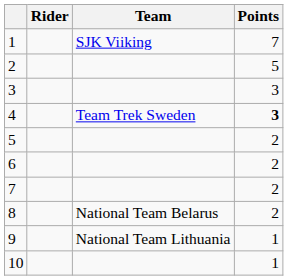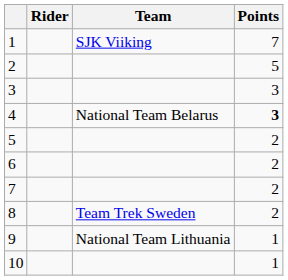 <table class="wikitable">
 <tr>
 <th></th>
 <th>Rider</th>
 <th>Team</th>
 <th>Points</th>
 </tr>
 <tr>
 <td>1</td>
 <td> </td>
 <td><a href='#'>SJK Viiking</a></td>
 <td align=right>7</td>
 </tr>
 <tr>
 <td>2</td>
 <td></td>
 <td></td>
 <td align="right">5</td>
 </tr>
 <tr>
 <td>3</td>
 <td></td>
 <td></td>
 <td align="right">3</td>
 </tr>
 <tr>
 <td>4</td>
 <td></td>
-<td><a href='#'>Team Trek Sweden</a></td>
+<td>National Team Belarus</td>
 <td align="right"><strong>3</strong></td>
 </tr>
 <tr>
 <td>5</td>
 <td></td>
 <td></td>
 <td align="right">2</td>
 </tr>
 <tr>
 <td>6</td>
 <td></td>
 <td></td>
 <td align="right">2</td>
 </tr>
 <tr>
 <td>7</td>
 <td></td>
 <td></td>
 <td align=right>2</td>
 </tr>
 <tr>
 <td>8</td>
 <td></td>
-<td>National Team Belarus</td>
+<td><a href='#'>Team Trek Sweden</a></td>
 <td align=right>2</td>
 </tr>
 <tr>
 <td>9</td>
 <td> </td>
 <td>National Team Lithuania</td>
 <td align=right>1</td>
 </tr>
 <tr>
 <td>10</td>
 <td> </td>
 <td></td>
 <td align=right>1</td>
 </tr>
 </table>
